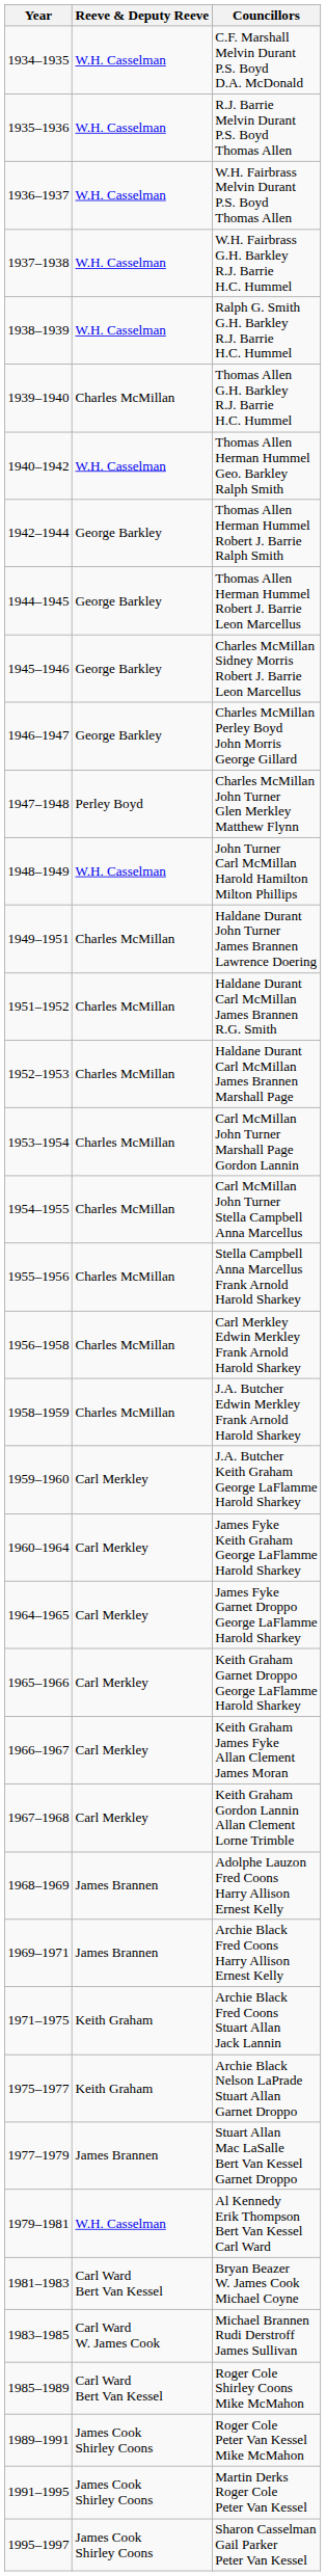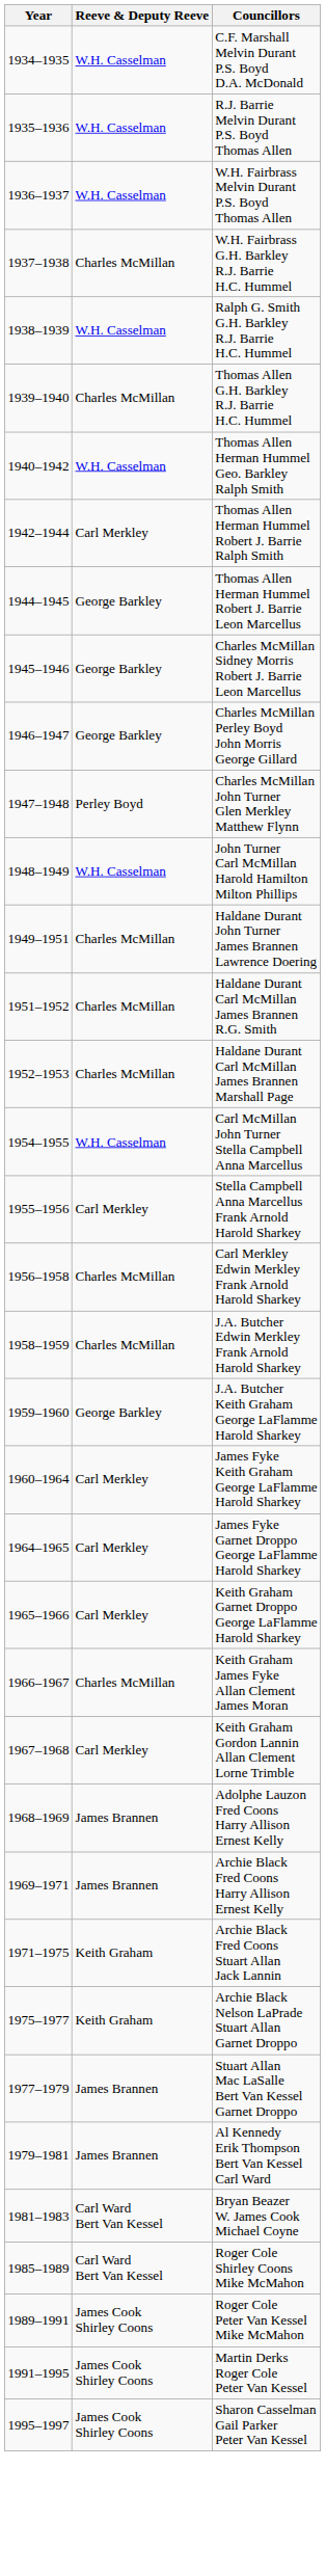 <table class="wikitable">
 <tr>
 <th>Year</th>
 <th>Reeve & Deputy Reeve</th>
 <th>Councillors</th>
 </tr>
 <tr>
 <td>1934–1935</td>
 <td><a href='#'>W.H. Casselman</a></td>
 <td>C.F. Marshall<br>Melvin Durant<br>P.S. Boyd<br>D.A. McDonald</td>
 </tr>
 <tr>
 <td>1935–1936</td>
 <td><a href='#'>W.H. Casselman</a></td>
 <td>R.J. Barrie<br>Melvin Durant<br>P.S. Boyd<br>Thomas Allen</td>
 </tr>
 <tr>
 <td>1936–1937</td>
 <td><a href='#'>W.H. Casselman</a></td>
 <td>W.H. Fairbrass<br>Melvin Durant<br>P.S. Boyd<br>Thomas Allen</td>
 </tr>
 <tr>
 <td>1937–1938</td>
-<td><a href='#'>W.H. Casselman</a></td>
+<td>Charles McMillan</td>
 <td>W.H. Fairbrass<br>G.H. Barkley<br>R.J. Barrie<br>H.C. Hummel</td>
 </tr>
 <tr>
 <td>1938–1939</td>
 <td><a href='#'>W.H. Casselman</a></td>
 <td>Ralph G. Smith<br>G.H. Barkley<br>R.J. Barrie<br>H.C. Hummel</td>
 </tr>
 <tr>
 <td>1939–1940</td>
 <td>Charles McMillan</td>
 <td>Thomas Allen<br>G.H. Barkley<br>R.J. Barrie<br>H.C. Hummel</td>
 </tr>
 <tr>
 <td>1940–1942</td>
 <td><a href='#'>W.H. Casselman</a></td>
 <td>Thomas Allen<br>Herman Hummel<br>Geo. Barkley<br>Ralph Smith</td>
 </tr>
 <tr>
 <td>1942–1944</td>
-<td>George Barkley</td>
+<td>Carl Merkley</td>
 <td>Thomas Allen<br>Herman Hummel<br>Robert J. Barrie<br>Ralph Smith</td>
 </tr>
 <tr>
 <td>1944–1945</td>
 <td>George Barkley</td>
 <td>Thomas Allen<br>Herman Hummel<br>Robert J. Barrie<br>Leon Marcellus</td>
 </tr>
 <tr>
 <td>1945–1946</td>
 <td>George Barkley</td>
 <td>Charles McMillan<br>Sidney Morris<br>Robert J. Barrie<br>Leon Marcellus</td>
 </tr>
 <tr>
 <td>1946–1947</td>
 <td>George Barkley</td>
 <td>Charles McMillan<br>Perley Boyd<br>John Morris<br>George Gillard</td>
 </tr>
 <tr>
 <td>1947–1948</td>
 <td>Perley Boyd</td>
 <td>Charles McMillan<br>John Turner<br>Glen Merkley<br>Matthew Flynn</td>
 </tr>
 <tr>
 <td>1948–1949</td>
 <td><a href='#'>W.H. Casselman</a></td>
 <td>John Turner<br>Carl McMillan<br>Harold Hamilton<br>Milton Phillips</td>
 </tr>
 <tr>
 <td>1949–1951</td>
 <td>Charles McMillan</td>
 <td>Haldane Durant<br>John Turner<br>James Brannen<br>Lawrence Doering</td>
 </tr>
 <tr>
 <td>1951–1952</td>
 <td>Charles McMillan</td>
 <td>Haldane Durant<br>Carl McMillan<br>James Brannen<br>R.G. Smith</td>
 </tr>
 <tr>
 <td>1952–1953</td>
 <td>Charles McMillan</td>
 <td>Haldane Durant<br>Carl McMillan<br>James Brannen<br>Marshall Page</td>
 </tr>
 <tr>
-<td>1953–1954</td>
-<td>Charles McMillan</td>
-<td>Carl McMillan<br>John Turner<br>Marshall Page<br>Gordon Lannin</td>
-</tr>
-<tr>
 <td>1954–1955</td>
-<td>Charles McMillan</td>
+<td><a href='#'>W.H. Casselman</a></td>
 <td>Carl McMillan<br>John Turner<br>Stella Campbell<br>Anna Marcellus</td>
 </tr>
 <tr>
 <td>1955–1956</td>
-<td>Charles McMillan</td>
+<td>Carl Merkley</td>
 <td>Stella Campbell<br>Anna Marcellus<br>Frank Arnold<br>Harold Sharkey</td>
 </tr>
 <tr>
 <td>1956–1958</td>
 <td>Charles McMillan</td>
 <td>Carl Merkley<br>Edwin Merkley<br>Frank Arnold<br>Harold Sharkey</td>
 </tr>
 <tr>
 <td>1958–1959</td>
 <td>Charles McMillan</td>
 <td>J.A. Butcher<br>Edwin Merkley<br>Frank Arnold<br>Harold Sharkey</td>
 </tr>
 <tr>
 <td>1959–1960</td>
-<td>Carl Merkley</td>
+<td>George Barkley</td>
 <td>J.A. Butcher<br>Keith Graham<br>George LaFlamme<br>Harold Sharkey</td>
 </tr>
 <tr>
 <td>1960–1964</td>
 <td>Carl Merkley</td>
 <td>James Fyke<br>Keith Graham<br>George LaFlamme<br>Harold Sharkey</td>
 </tr>
 <tr>
 <td>1964–1965</td>
 <td>Carl Merkley</td>
 <td>James Fyke<br>Garnet Droppo<br>George LaFlamme<br>Harold Sharkey</td>
 </tr>
 <tr>
 <td>1965–1966</td>
 <td>Carl Merkley</td>
 <td>Keith Graham<br>Garnet Droppo<br>George LaFlamme<br>Harold Sharkey</td>
 </tr>
 <tr>
 <td>1966–1967</td>
-<td>Carl Merkley</td>
+<td>Charles McMillan</td>
 <td>Keith Graham<br>James Fyke<br>Allan Clement<br>James Moran</td>
 </tr>
 <tr>
 <td>1967–1968</td>
 <td>Carl Merkley</td>
 <td>Keith Graham<br>Gordon Lannin<br>Allan Clement<br>Lorne Trimble</td>
 </tr>
 <tr>
 <td>1968–1969</td>
 <td>James Brannen</td>
 <td>Adolphe Lauzon<br>Fred Coons<br>Harry Allison<br>Ernest Kelly</td>
 </tr>
 <tr>
 <td>1969–1971</td>
 <td>James Brannen</td>
 <td>Archie Black<br>Fred Coons<br>Harry Allison<br>Ernest Kelly</td>
 </tr>
 <tr>
 <td>1971–1975</td>
 <td>Keith Graham</td>
 <td>Archie Black<br>Fred Coons<br>Stuart Allan<br>Jack Lannin</td>
 </tr>
 <tr>
 <td>1975–1977</td>
 <td>Keith Graham</td>
 <td>Archie Black<br>Nelson LaPrade<br>Stuart Allan<br>Garnet Droppo</td>
 </tr>
 <tr>
 <td>1977–1979</td>
 <td>James Brannen</td>
 <td>Stuart Allan<br>Mac LaSalle<br>Bert Van Kessel<br>Garnet Droppo</td>
 </tr>
 <tr>
 <td>1979–1981</td>
-<td><a href='#'>W.H. Casselman</a></td>
+<td>James Brannen</td>
 <td>Al Kennedy<br>Erik Thompson<br>Bert Van Kessel<br>Carl Ward</td>
 </tr>
 <tr>
 <td>1981–1983</td>
 <td>Carl Ward<br>Bert Van Kessel</td>
 <td>Bryan Beazer<br>W. James Cook<br>Michael Coyne</td>
-</tr>
-<tr>
-<td>1983–1985</td>
-<td>Carl Ward<br>W. James Cook</td>
-<td>Michael Brannen<br>Rudi Derstroff<br>James Sullivan</td>
 </tr>
 <tr>
 <td>1985–1989</td>
 <td>Carl Ward<br>Bert Van Kessel</td>
 <td>Roger Cole<br>Shirley Coons<br>Mike McMahon</td>
 </tr>
 <tr>
 <td>1989–1991</td>
 <td>James Cook<br>Shirley Coons</td>
 <td>Roger Cole<br>Peter Van Kessel<br>Mike McMahon</td>
 </tr>
 <tr>
 <td>1991–1995</td>
 <td>James Cook<br>Shirley Coons</td>
 <td>Martin Derks<br>Roger Cole<br>Peter Van Kessel</td>
 </tr>
 <tr>
 <td>1995–1997</td>
 <td>James Cook<br>Shirley Coons</td>
 <td>Sharon Casselman<br>Gail Parker<br>Peter Van Kessel</td>
 </tr>
 </table>
